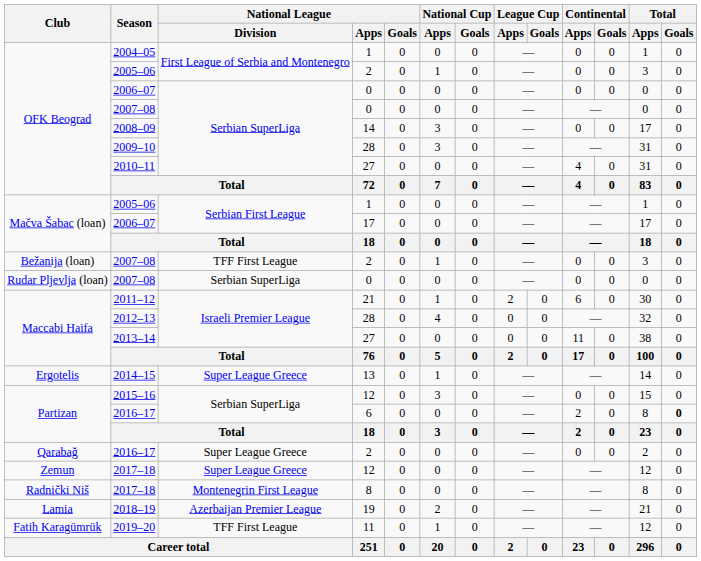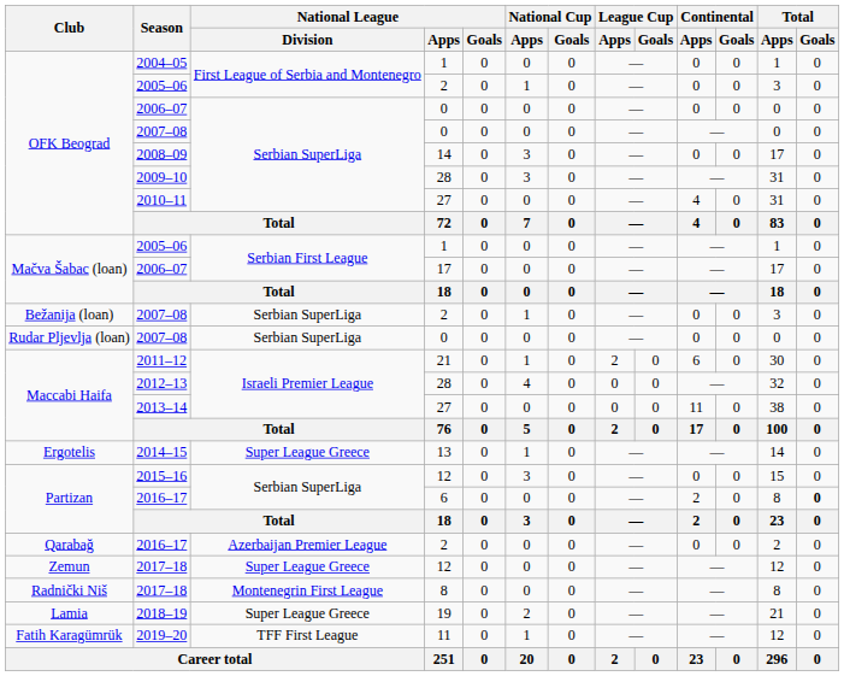 <table class="wikitable" style="text-align:center">
 <tr>
 <th rowspan="2">Club</th>
 <th rowspan="2">Season</th>
 <th colspan="3">National League</th>
 <th colspan="2">National Cup</th>
 <th colspan="2">League Cup</th>
 <th colspan="2">Continental</th>
 <th colspan="2">Total</th>
 </tr>
 <tr>
 <th>Division</th>
 <th>Apps</th>
 <th>Goals</th>
 <th>Apps</th>
 <th>Goals</th>
 <th>Apps</th>
 <th>Goals</th>
 <th>Apps</th>
 <th>Goals</th>
 <th>Apps</th>
 <th>Goals</th>
 </tr>
 <tr>
 <td rowspan="8"><a href='#'>OFK Beograd</a></td>
 <td><a href='#'>2004–05</a></td>
 <td rowspan="2"><a href='#'>First League of Serbia and Montenegro</a></td>
 <td>1</td>
 <td>0</td>
 <td>0</td>
 <td>0</td>
 <td colspan="2">—</td>
 <td>0</td>
 <td>0</td>
 <td>1</td>
 <td>0</td>
 </tr>
 <tr>
 <td><a href='#'>2005–06</a></td>
 <td>2</td>
 <td>0</td>
 <td>1</td>
 <td>0</td>
 <td colspan="2">—</td>
 <td>0</td>
 <td>0</td>
 <td>3</td>
 <td>0</td>
 </tr>
 <tr>
 <td><a href='#'>2006–07</a></td>
 <td rowspan="5"><a href='#'>Serbian SuperLiga</a></td>
 <td>0</td>
 <td>0</td>
 <td>0</td>
 <td>0</td>
 <td colspan="2">—</td>
 <td>0</td>
 <td>0</td>
 <td>0</td>
 <td>0</td>
 </tr>
 <tr>
 <td><a href='#'>2007–08</a></td>
 <td>0</td>
 <td>0</td>
 <td>0</td>
 <td>0</td>
 <td colspan="2">—</td>
 <td colspan="2">—</td>
 <td>0</td>
 <td>0</td>
 </tr>
 <tr>
 <td><a href='#'>2008–09</a></td>
 <td>14</td>
 <td>0</td>
 <td>3</td>
 <td>0</td>
 <td colspan="2">—</td>
 <td>0</td>
 <td>0</td>
 <td>17</td>
 <td>0</td>
 </tr>
 <tr>
 <td><a href='#'>2009–10</a></td>
 <td>28</td>
 <td>0</td>
 <td>3</td>
 <td>0</td>
 <td colspan="2">—</td>
 <td colspan="2">—</td>
 <td>31</td>
 <td>0</td>
 </tr>
 <tr>
 <td><a href='#'>2010–11</a></td>
 <td>27</td>
 <td>0</td>
 <td>0</td>
 <td>0</td>
 <td colspan="2">—</td>
 <td>4</td>
 <td>0</td>
 <td>31</td>
 <td>0</td>
 </tr>
 <tr>
 <th colspan="2">Total</th>
 <th>72</th>
 <th>0</th>
 <th>7</th>
 <th>0</th>
 <th colspan="2">—</th>
 <th>4</th>
 <th>0</th>
 <th>83</th>
 <th>0</th>
 </tr>
 <tr>
 <td rowspan="3"><a href='#'>Mačva Šabac</a> (loan)</td>
 <td><a href='#'>2005–06</a></td>
 <td rowspan="2"><a href='#'>Serbian First League</a></td>
 <td>1</td>
 <td>0</td>
 <td>0</td>
 <td>0</td>
 <td colspan="2">—</td>
 <td colspan="2">—</td>
 <td>1</td>
 <td>0</td>
 </tr>
 <tr>
 <td><a href='#'>2006–07</a></td>
 <td>17</td>
 <td>0</td>
 <td>0</td>
 <td>0</td>
 <td colspan="2">—</td>
 <td colspan="2">—</td>
 <td>17</td>
 <td>0</td>
 </tr>
 <tr>
 <th colspan="2">Total</th>
 <th>18</th>
 <th>0</th>
 <th>0</th>
 <th>0</th>
 <th colspan="2">—</th>
 <th colspan="2">—</th>
 <th>18</th>
 <th>0</th>
 </tr>
 <tr>
 <td><a href='#'>Bežanija</a> (loan)</td>
 <td><a href='#'>2007–08</a></td>
-<td>TFF First League</td>
+<td>Serbian SuperLiga</td>
 <td>2</td>
 <td>0</td>
 <td>1</td>
 <td>0</td>
 <td colspan="2">—</td>
 <td>0</td>
 <td>0</td>
 <td>3</td>
 <td>0</td>
 </tr>
 <tr>
 <td><a href='#'>Rudar Pljevlja</a> (loan)</td>
 <td><a href='#'>2007–08</a></td>
 <td>Serbian SuperLiga</td>
 <td>0</td>
 <td>0</td>
 <td>0</td>
 <td>0</td>
 <td colspan="2">—</td>
 <td>0</td>
 <td>0</td>
 <td>0</td>
 <td>0</td>
 </tr>
 <tr>
 <td rowspan="4"><a href='#'>Maccabi Haifa</a></td>
 <td><a href='#'>2011–12</a></td>
 <td rowspan="3"><a href='#'>Israeli Premier League</a></td>
 <td>21</td>
 <td>0</td>
 <td>1</td>
 <td>0</td>
 <td>2</td>
 <td>0</td>
 <td>6</td>
 <td>0</td>
 <td>30</td>
 <td>0</td>
 </tr>
 <tr>
 <td><a href='#'>2012–13</a></td>
 <td>28</td>
 <td>0</td>
 <td>4</td>
 <td>0</td>
 <td>0</td>
 <td>0</td>
 <td colspan="2">—</td>
 <td>32</td>
 <td>0</td>
 </tr>
 <tr>
 <td><a href='#'>2013–14</a></td>
 <td>27</td>
 <td>0</td>
 <td>0</td>
 <td>0</td>
 <td>0</td>
 <td>0</td>
 <td>11</td>
 <td>0</td>
 <td>38</td>
 <td>0</td>
 </tr>
 <tr>
 <th colspan="2">Total</th>
 <th>76</th>
 <th>0</th>
 <th>5</th>
 <th>0</th>
 <th>2</th>
 <th>0</th>
 <th>17</th>
 <th>0</th>
 <th>100</th>
 <th>0</th>
 </tr>
 <tr>
 <td><a href='#'>Ergotelis</a></td>
 <td><a href='#'>2014–15</a></td>
 <td><a href='#'>Super League Greece</a></td>
 <td>13</td>
 <td>0</td>
 <td>1</td>
 <td>0</td>
 <td colspan="2">—</td>
 <td colspan="2">—</td>
 <td>14</td>
 <td>0</td>
 </tr>
 <tr>
 <td rowspan="3"><a href='#'>Partizan</a></td>
 <td><a href='#'>2015–16</a></td>
 <td rowspan="2">Serbian SuperLiga</td>
 <td>12</td>
 <td>0</td>
 <td>3</td>
 <td>0</td>
 <td colspan="2">—</td>
 <td>0</td>
 <td>0</td>
 <td>15</td>
 <td>0</td>
 </tr>
 <tr>
 <td><a href='#'>2016–17</a></td>
 <td>6</td>
 <td>0</td>
 <td>0</td>
 <td>0</td>
 <td colspan="2">—</td>
 <td>2</td>
 <td>0</td>
 <td>8</td>
 <td><strong>0</strong></td>
 </tr>
 <tr>
 <th colspan="2">Total</th>
 <th>18</th>
 <th>0</th>
 <th>3</th>
 <th>0</th>
 <th colspan="2">—</th>
 <th>2</th>
 <th>0</th>
 <th>23</th>
 <th>0</th>
 </tr>
 <tr>
 <td><a href='#'>Qarabağ</a></td>
 <td><a href='#'>2016–17</a></td>
-<td>Super League Greece</td>
+<td><a href='#'>Azerbaijan Premier League</a></td>
 <td>2</td>
 <td>0</td>
 <td>0</td>
 <td>0</td>
 <td colspan="2">—</td>
 <td>0</td>
 <td>0</td>
 <td>2</td>
 <td>0</td>
 </tr>
 <tr>
 <td><a href='#'>Zemun</a></td>
 <td><a href='#'>2017–18</a></td>
 <td><a href='#'>Super League Greece</a></td>
 <td>12</td>
 <td>0</td>
 <td>0</td>
 <td>0</td>
 <td colspan="2">—</td>
 <td colspan="2">—</td>
 <td>12</td>
 <td>0</td>
 </tr>
 <tr>
 <td><a href='#'>Radnički Niš</a></td>
 <td><a href='#'>2017–18</a></td>
 <td><a href='#'>Montenegrin First League</a></td>
 <td>8</td>
 <td>0</td>
 <td>0</td>
 <td>0</td>
 <td colspan="2">—</td>
 <td colspan="2">—</td>
 <td>8</td>
 <td>0</td>
 </tr>
 <tr>
 <td><a href='#'>Lamia</a></td>
 <td><a href='#'>2018–19</a></td>
-<td><a href='#'>Azerbaijan Premier League</a></td>
+<td>Super League Greece</td>
 <td>19</td>
 <td>0</td>
 <td>2</td>
 <td>0</td>
 <td colspan="2">—</td>
 <td colspan="2">—</td>
 <td>21</td>
 <td>0</td>
 </tr>
 <tr>
 <td><a href='#'>Fatih Karagümrük</a></td>
 <td><a href='#'>2019–20</a></td>
 <td>TFF First League</td>
 <td>11</td>
 <td>0</td>
 <td>1</td>
 <td>0</td>
 <td colspan="2">—</td>
 <td colspan="2">—</td>
 <td>12</td>
 <td>0</td>
 </tr>
 <tr>
 <th colspan="3">Career total</th>
 <th>251</th>
 <th>0</th>
 <th>20</th>
 <th>0</th>
 <th>2</th>
 <th>0</th>
 <th>23</th>
 <th>0</th>
 <th>296</th>
 <th>0</th>
 </tr>
 </table>
